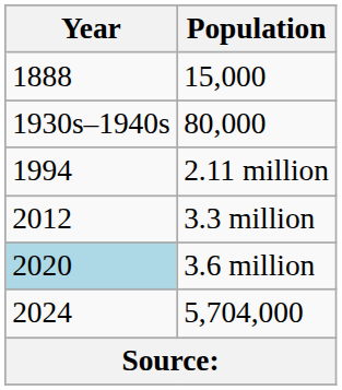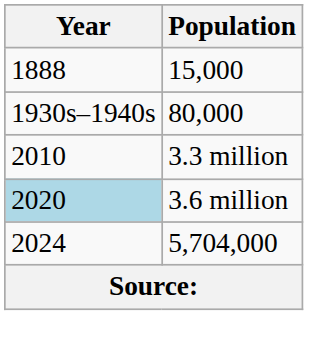 <table class="wikitable">
 <tr>
 <th>Year</th>
 <th>Population</th>
 </tr>
 <tr>
 <td>1888</td>
 <td>15,000</td>
 </tr>
 <tr>
 <td>1930s–1940s</td>
 <td>80,000</td>
 </tr>
 <tr>
-<td>1994</td>
-<td>2.11 million</td>
-</tr>
-<tr>
-<td>2012</td>
+<td>2010</td>
 <td>3.3 million</td>
 </tr>
 <tr>
 <td style="background: lightblue;">2020</td>
 <td>3.6 million</td>
 </tr>
 <tr>
 <td>2024</td>
 <td>5,704,000</td>
 </tr>
 <tr>
 <th colspan=2>Source:</th>
 </tr>
 </table>
